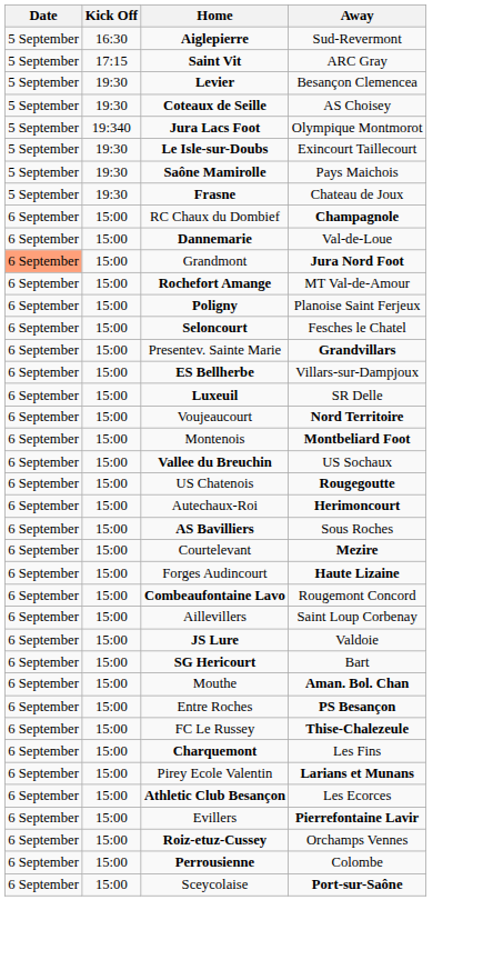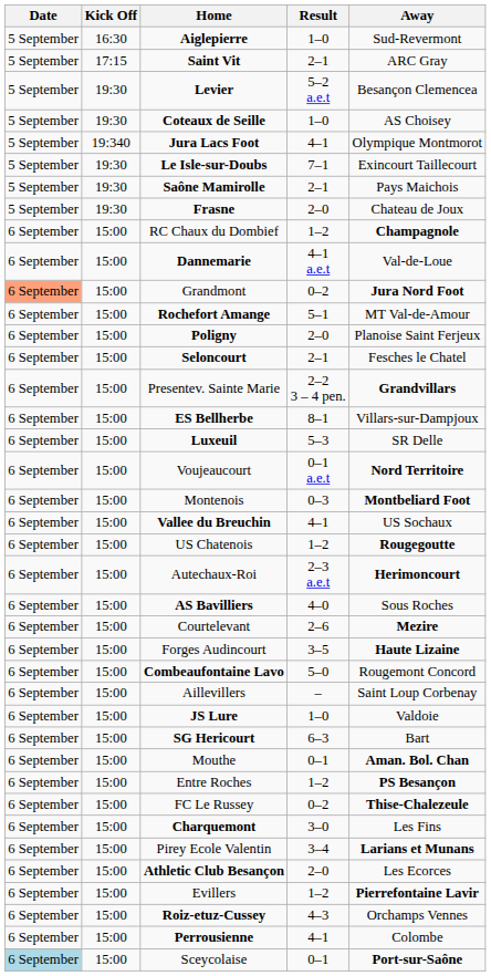 <table class="wikitable" style="text-align:center;">
 <tr>
 <th scope="col">Date</th>
 <th scope="col">Kick Off</th>
 <th scope="col">Home</th>
+<th scope="col">Result</th>
 <th scope="col">Away</th>
 </tr>
 <tr>
 <td>5 September</td>
 <td>16:30</td>
 <td><strong>Aiglepierre</strong></td>
+<td>1–0</td>
 <td>Sud-Revermont</td>
 </tr>
 <tr>
 <td>5 September</td>
 <td>17:15</td>
 <td><strong>Saint Vit</strong></td>
+<td>2–1</td>
 <td>ARC Gray</td>
 </tr>
 <tr>
 <td>5 September</td>
 <td>19:30</td>
 <td><strong>Levier</strong></td>
+<td>5–2 <br> <a href='#'>a.e.t</a></td>
 <td>Besançon Clemencea</td>
 </tr>
 <tr>
 <td>5 September</td>
 <td>19:30</td>
 <td><strong>Coteaux de Seille</strong></td>
+<td>1–0</td>
 <td>AS Choisey</td>
 </tr>
 <tr>
 <td>5 September</td>
 <td>19:340</td>
 <td><strong>Jura Lacs Foot</strong></td>
+<td>4–1</td>
 <td>Olympique Montmorot</td>
 </tr>
 <tr>
 <td>5 September</td>
 <td>19:30</td>
 <td><strong>Le Isle-sur-Doubs</strong></td>
+<td>7–1</td>
 <td>Exincourt Taillecourt</td>
 </tr>
 <tr>
 <td>5 September</td>
 <td>19:30</td>
 <td><strong>Saône Mamirolle</strong></td>
+<td>2–1</td>
 <td>Pays Maichois</td>
 </tr>
 <tr>
 <td>5 September</td>
 <td>19:30</td>
 <td><strong>Frasne</strong></td>
+<td>2–0</td>
 <td>Chateau de Joux</td>
 </tr>
 <tr>
 <td>6 September</td>
 <td>15:00</td>
 <td>RC Chaux du Dombief</td>
+<td>1–2</td>
 <td><strong>Champagnole</strong></td>
 </tr>
 <tr>
 <td>6 September</td>
 <td>15:00</td>
 <td><strong>Dannemarie</strong></td>
+<td>4–1 <br> <a href='#'>a.e.t</a></td>
 <td>Val-de-Loue</td>
 </tr>
 <tr>
 <td style="background: lightsalmon;">6 September</td>
 <td>15:00</td>
 <td>Grandmont</td>
+<td>0–2</td>
 <td><strong>Jura Nord Foot</strong></td>
 </tr>
 <tr>
 <td>6 September</td>
 <td>15:00</td>
 <td><strong>Rochefort Amange</strong></td>
+<td>5–1</td>
 <td>MT Val-de-Amour</td>
 </tr>
 <tr>
 <td>6 September</td>
 <td>15:00</td>
 <td><strong>Poligny</strong></td>
+<td>2–0</td>
 <td>Planoise Saint Ferjeux</td>
 </tr>
 <tr>
 <td>6 September</td>
 <td>15:00</td>
 <td><strong>Seloncourt</strong></td>
+<td>2–1</td>
 <td>Fesches le Chatel</td>
 </tr>
 <tr>
 <td>6 September</td>
 <td>15:00</td>
 <td>Presentev. Sainte Marie</td>
+<td>2–2 <br> 3 – 4 pen.</td>
 <td><strong>Grandvillars</strong></td>
 </tr>
 <tr>
 <td>6 September</td>
 <td>15:00</td>
 <td><strong>ES Bellherbe</strong></td>
+<td>8–1</td>
 <td>Villars-sur-Dampjoux</td>
 </tr>
 <tr>
 <td>6 September</td>
 <td>15:00</td>
 <td><strong>Luxeuil</strong></td>
+<td>5–3</td>
 <td>SR Delle</td>
 </tr>
 <tr>
 <td>6 September</td>
 <td>15:00</td>
 <td>Voujeaucourt</td>
+<td>0–1 <br> <a href='#'>a.e.t</a></td>
 <td><strong>Nord Territoire</strong></td>
 </tr>
 <tr>
 <td>6 September</td>
 <td>15:00</td>
 <td>Montenois</td>
+<td>0–3</td>
 <td><strong>Montbeliard Foot</strong></td>
 </tr>
 <tr>
 <td>6 September</td>
 <td>15:00</td>
 <td><strong>Vallee du Breuchin</strong></td>
+<td>4–1</td>
 <td>US Sochaux</td>
 </tr>
 <tr>
 <td>6 September</td>
 <td>15:00</td>
 <td>US Chatenois</td>
+<td>1–2</td>
 <td><strong>Rougegoutte</strong></td>
 </tr>
 <tr>
 <td>6 September</td>
 <td>15:00</td>
 <td>Autechaux-Roi</td>
+<td>2–3 <br> <a href='#'>a.e.t</a></td>
 <td><strong>Herimoncourt</strong></td>
 </tr>
 <tr>
 <td>6 September</td>
 <td>15:00</td>
 <td><strong>AS Bavilliers</strong></td>
+<td>4–0</td>
 <td>Sous Roches</td>
 </tr>
 <tr>
 <td>6 September</td>
 <td>15:00</td>
 <td>Courtelevant</td>
+<td>2–6</td>
 <td><strong>Mezire</strong></td>
 </tr>
 <tr>
 <td>6 September</td>
 <td>15:00</td>
 <td>Forges Audincourt</td>
+<td>3–5</td>
 <td><strong>Haute Lizaine</strong></td>
 </tr>
 <tr>
 <td>6 September</td>
 <td>15:00</td>
 <td><strong>Combeaufontaine Lavo</strong></td>
+<td>5–0</td>
 <td>Rougemont Concord</td>
 </tr>
 <tr>
 <td>6 September</td>
 <td>15:00</td>
 <td>Aillevillers</td>
+<td>–</td>
 <td>Saint Loup Corbenay</td>
 </tr>
 <tr>
 <td>6 September</td>
 <td>15:00</td>
 <td><strong>JS Lure</strong></td>
+<td>1–0</td>
 <td>Valdoie</td>
 </tr>
 <tr>
 <td>6 September</td>
 <td>15:00</td>
 <td><strong>SG Hericourt</strong></td>
+<td>6–3</td>
 <td>Bart</td>
 </tr>
 <tr>
 <td>6 September</td>
 <td>15:00</td>
 <td>Mouthe</td>
+<td>0–1</td>
 <td><strong>Aman. Bol. Chan</strong></td>
 </tr>
 <tr>
 <td>6 September</td>
 <td>15:00</td>
 <td>Entre Roches</td>
+<td>1–2</td>
 <td><strong>PS Besançon</strong></td>
 </tr>
 <tr>
 <td>6 September</td>
 <td>15:00</td>
 <td>FC Le Russey</td>
+<td>0–2</td>
 <td><strong>Thise-Chalezeule</strong></td>
 </tr>
 <tr>
 <td>6 September</td>
 <td>15:00</td>
 <td><strong>Charquemont</strong></td>
+<td>3–0</td>
 <td>Les Fins</td>
 </tr>
 <tr>
 <td>6 September</td>
 <td>15:00</td>
 <td>Pirey Ecole Valentin</td>
+<td>3–4</td>
 <td><strong>Larians et Munans</strong></td>
 </tr>
 <tr>
 <td>6 September</td>
 <td>15:00</td>
 <td><strong>Athletic Club Besançon</strong></td>
+<td>2–0</td>
 <td>Les Ecorces</td>
 </tr>
 <tr>
 <td>6 September</td>
 <td>15:00</td>
 <td>Evillers</td>
+<td>1–2</td>
 <td><strong>Pierrefontaine Lavir</strong></td>
 </tr>
 <tr>
 <td>6 September</td>
 <td>15:00</td>
 <td><strong>Roiz-etuz-Cussey</strong></td>
+<td>4–3</td>
 <td>Orchamps Vennes</td>
 </tr>
 <tr>
 <td>6 September</td>
 <td>15:00</td>
 <td><strong>Perrousienne</strong></td>
+<td>4–1</td>
 <td>Colombe</td>
 </tr>
 <tr>
-<td>6 September</td>
+<td style="background: lightblue;">6 September</td>
 <td>15:00</td>
 <td>Sceycolaise</td>
+<td>0–1</td>
 <td><strong>Port-sur-Saône</strong></td>
 </tr>
 </table>
